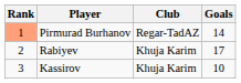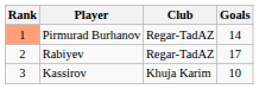 <table class="wikitable" style="text-align:center">
 <tr>
 <th>Rank</th>
 <th>Player</th>
 <th>Club</th>
 <th>Goals</th>
 </tr>
 <tr>
 <td style="background: lightsalmon;">1</td>
 <td align="left"> Pirmurad Burhanov</td>
 <td align="left">Regar-TadAZ</td>
 <td>14</td>
 </tr>
 <tr>
 <td>2</td>
 <td align="left"> Rabiyev</td>
-<td align="left">Khuja Karim</td>
+<td align="left">Regar-TadAZ</td>
 <td>17</td>
 </tr>
 <tr>
 <td>3</td>
 <td align="left"> Kassirov</td>
 <td align="left">Khuja Karim</td>
 <td>10</td>
 </tr>
 </table>
